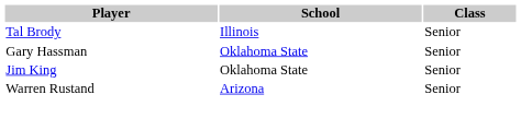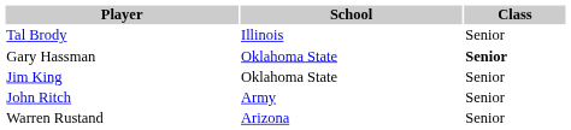 <table style="width:600px" "border:'1' 'solid' 'gray' ">
 <tr>
 <th style="background:#ccc; width:23%;">Player</th>
 <th style="background:#ccc; width:22%;">School</th>
 <th style="background:#ccc; width:10%;">Class</th>
 </tr>
 <tr>
 <td><a href='#'>Tal Brody</a></td>
 <td><a href='#'>Illinois</a></td>
 <td>Senior</td>
 </tr>
 <tr>
 <td>Gary Hassman</td>
 <td><a href='#'>Oklahoma State</a></td>
-<td>Senior</td>
+<td><strong>Senior</strong></td>
 </tr>
 <tr>
 <td><a href='#'>Jim King</a></td>
 <td>Oklahoma State</td>
+<td>Senior</td>
+</tr>
+<tr>
+<td><a href='#'>John Ritch</a></td>
+<td><a href='#'>Army</a></td>
 <td>Senior</td>
 </tr>
 <tr>
 <td>Warren Rustand</td>
 <td><a href='#'>Arizona</a></td>
 <td>Senior</td>
 </tr>
 </table>
